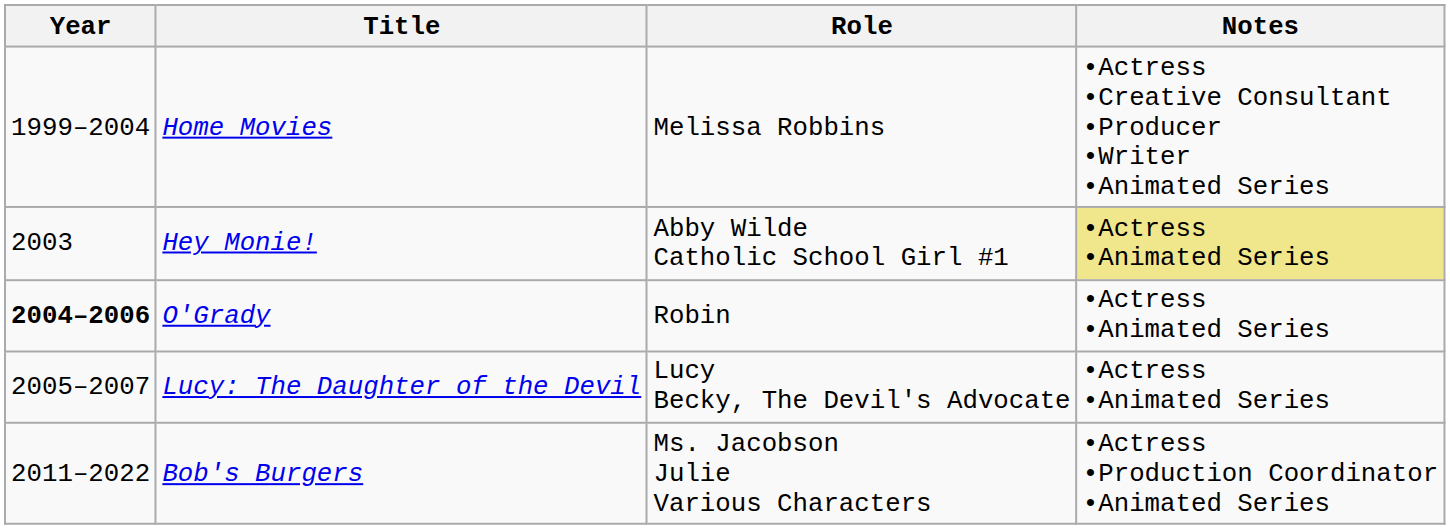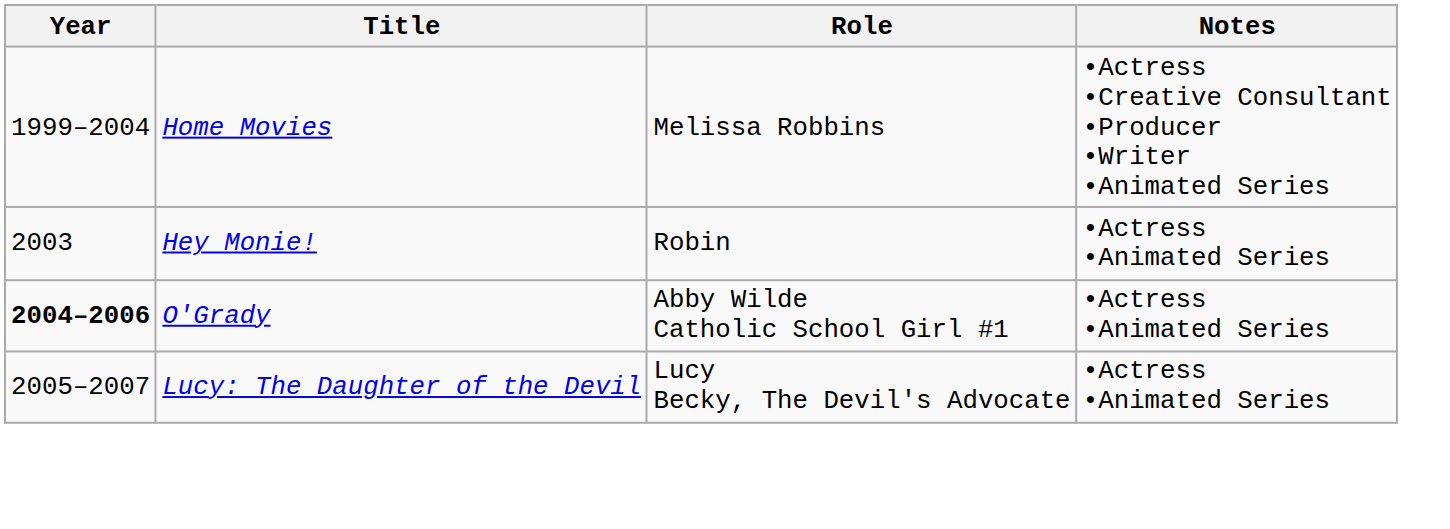 <table class="wikitable">
 <tr>
 <th>Year</th>
 <th>Title</th>
 <th>Role</th>
 <th>Notes</th>
 </tr>
 <tr>
 <td>1999–2004</td>
 <td><em><a href='#'>Home Movies</a></em></td>
 <td>Melissa Robbins</td>
 <td>•Actress<br>•Creative Consultant<br>•Producer<br>•Writer<br>•Animated Series</td>
 </tr>
 <tr>
 <td>2003</td>
 <td><em><a href='#'>Hey Monie!</a></em></td>
-<td>Abby Wilde<br> Catholic School Girl #1</td>
-<td style="background: khaki;">•Actress<br>•Animated Series</td>
+<td>Robin</td>
+<td>•Actress<br>•Animated Series</td>
 </tr>
 <tr>
 <td><strong>2004–2006</strong></td>
 <td><em><a href='#'>O'Grady</a></em></td>
-<td>Robin</td>
+<td>Abby Wilde<br> Catholic School Girl #1</td>
 <td>•Actress<br>•Animated Series</td>
 </tr>
 <tr>
 <td>2005–2007</td>
 <td><em><a href='#'>Lucy: The Daughter of the Devil</a></em></td>
 <td>Lucy<br>Becky, The Devil's Advocate</td>
 <td>•Actress<br>•Animated Series</td>
 </tr>
-<tr>
-<td>2011–2022</td>
-<td><em><a href='#'>Bob's Burgers</a></em></td>
-<td>Ms. Jacobson<br>Julie<br>Various Characters</td>
-<td>•Actress<br>•Production Coordinator<br>•Animated Series</td>
-</tr>
 </table>
